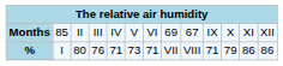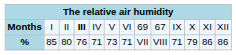 <table border="1" class="wikitable" style="text-align: center; margin: auto">
 <tr>
 <th colspan="13" style="background: #ADD8E6;">The relative air humidity</th>
 </tr>
 <tr style="background: #F0F8FF;">
 <th style="background:#ADD8E6;">Months</th>
-<td>85</td>
+<td>I</td>
 <td>II</td>
-<td>III</td>
+<td><strong>III</strong></td>
 <td>IV</td>
 <td>V</td>
 <td>VI</td>
 <td>69</td>
 <td>67</td>
 <td>IX</td>
 <td>X</td>
 <td>XI</td>
 <td>XII</td>
 </tr>
 <tr style="background: #F0F8FF;">
 <th style="background:#ADD8E6;">%</th>
-<td>I</td>
+<td>85</td>
 <td>80</td>
 <td>76</td>
 <td>71</td>
 <td>73</td>
 <td>71</td>
 <td>VII</td>
 <td>VIII</td>
 <td>71</td>
 <td>79</td>
 <td>86</td>
 <td>86</td>
 </tr>
 </table>
